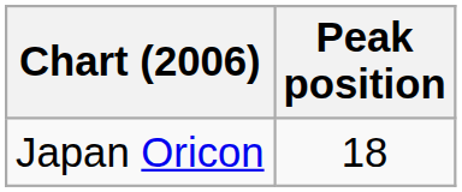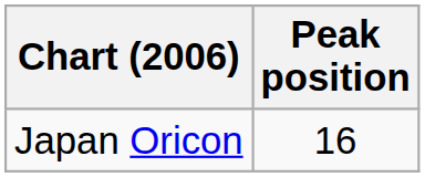 <table class="wikitable">
 <tr>
 <th>Chart (2006)</th>
 <th>Peak<br>position</th>
 </tr>
 <tr>
 <td>Japan <a href='#'>Oricon</a></td>
-<td align="center">18</td>
+<td align="center">16</td>
 </tr>
 </table>
